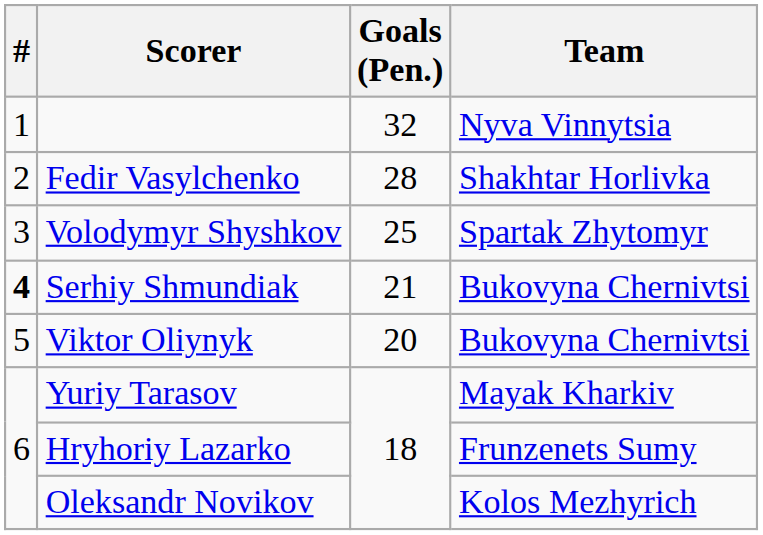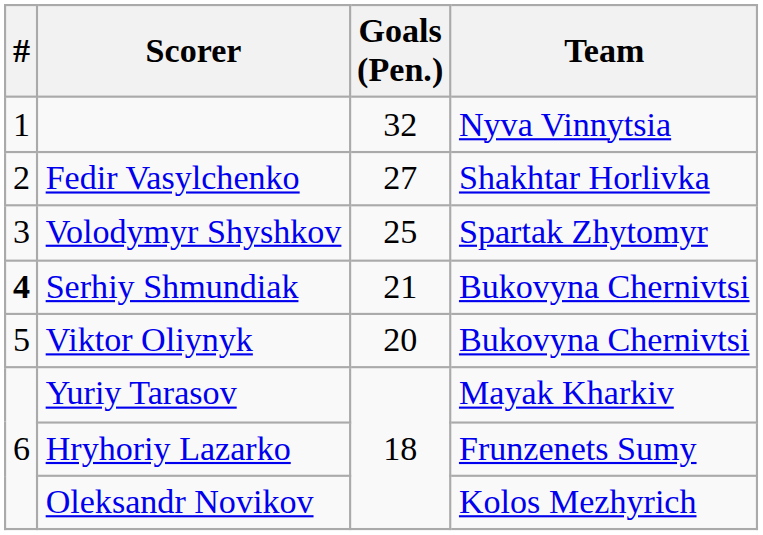 <table class="wikitable">
 <tr>
 <th>#</th>
 <th>Scorer</th>
 <th>Goals<br>(Pen.)</th>
 <th>Team</th>
 </tr>
 <tr>
 <td>1</td>
 <td></td>
 <td align=center>32</td>
 <td><a href='#'>Nyva Vinnytsia</a></td>
 </tr>
 <tr>
 <td>2</td>
 <td><a href='#'>Fedir Vasylchenko</a></td>
-<td align=center>28</td>
+<td align=center>27</td>
 <td><a href='#'>Shakhtar Horlivka</a></td>
 </tr>
 <tr>
 <td>3</td>
 <td><a href='#'>Volodymyr Shyshkov</a></td>
 <td align=center>25</td>
 <td><a href='#'>Spartak Zhytomyr</a></td>
 </tr>
 <tr>
 <td><strong>4</strong></td>
 <td><a href='#'>Serhiy Shmundiak</a></td>
 <td align=center>21</td>
 <td><a href='#'>Bukovyna Chernivtsi</a></td>
 </tr>
 <tr>
 <td>5</td>
 <td><a href='#'>Viktor Oliynyk</a></td>
 <td align=center>20</td>
 <td><a href='#'>Bukovyna Chernivtsi</a></td>
 </tr>
 <tr>
 <td rowspan=3>6</td>
 <td><a href='#'>Yuriy Tarasov</a></td>
 <td align=center rowspan=3>18</td>
 <td><a href='#'>Mayak Kharkiv</a></td>
 </tr>
 <tr>
 <td><a href='#'>Hryhoriy Lazarko</a></td>
 <td><a href='#'>Frunzenets Sumy</a></td>
 </tr>
 <tr>
 <td><a href='#'>Oleksandr Novikov</a></td>
 <td><a href='#'>Kolos Mezhyrich</a></td>
 </tr>
 </table>
